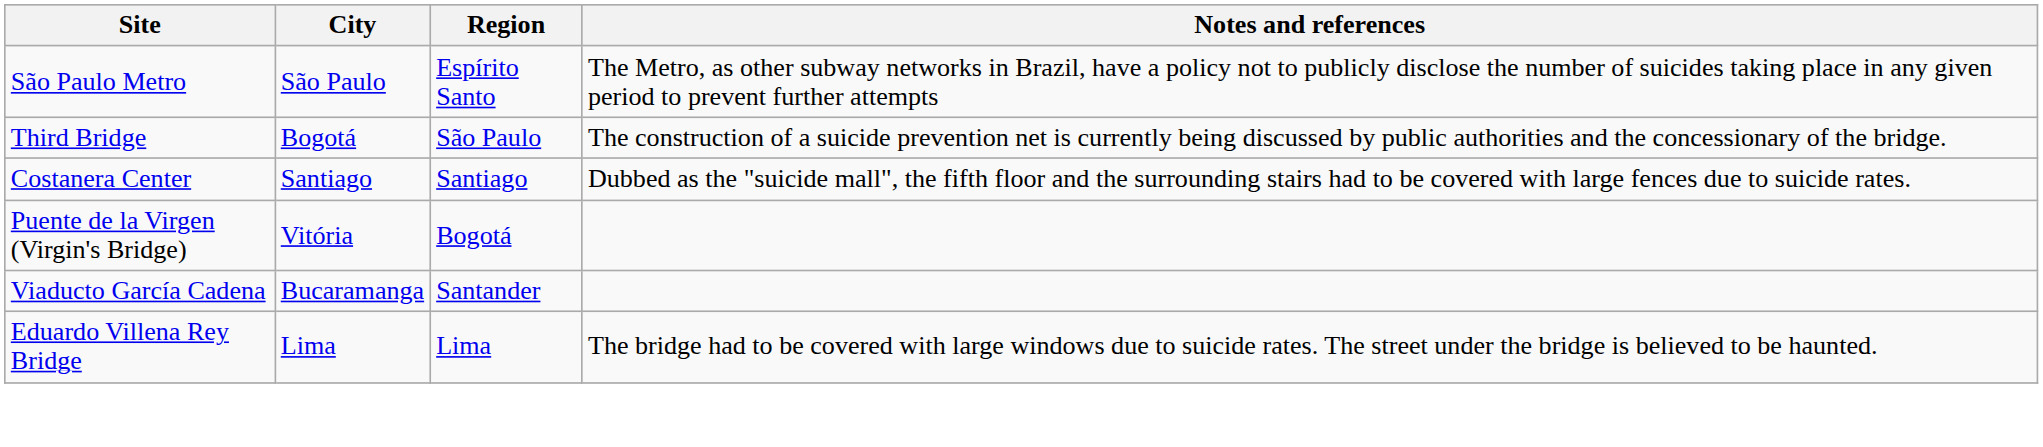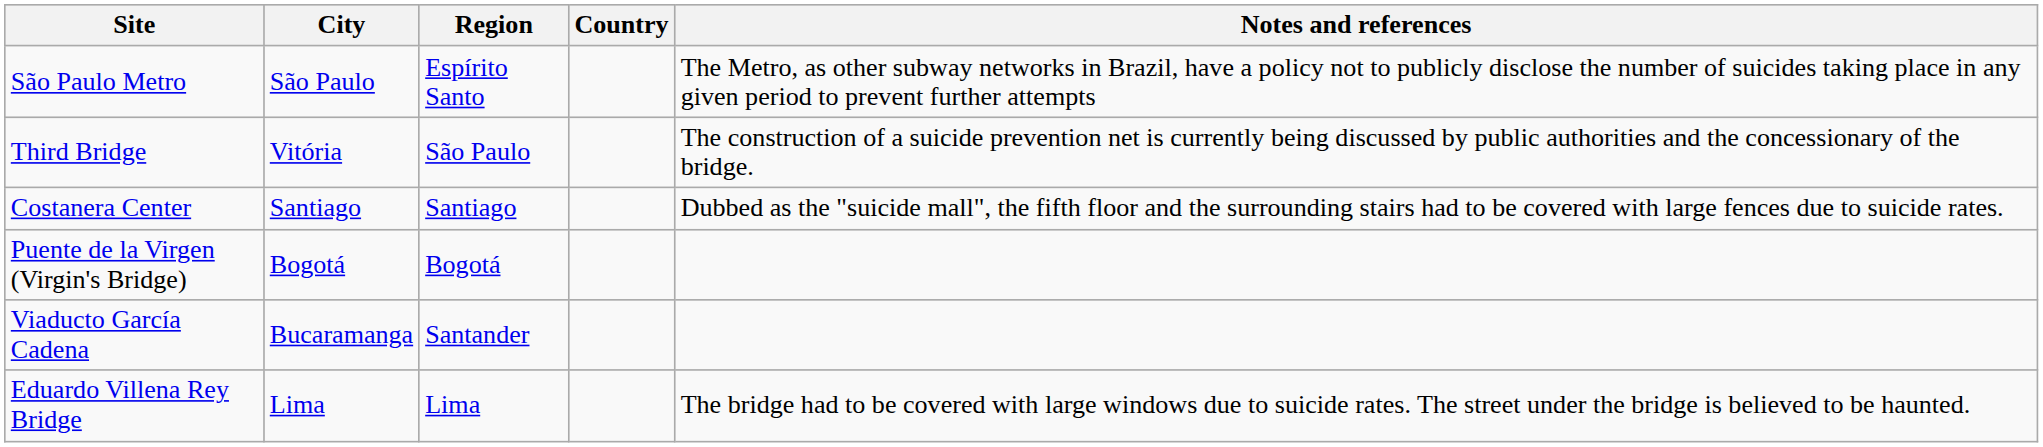 <table class="wikitable sortable">
 <tr>
 <th>Site</th>
 <th>City</th>
 <th>Region</th>
+<th>Country</th>
 <th>Notes and references</th>
 </tr>
 <tr>
 <td><a href='#'>São Paulo Metro</a></td>
 <td><a href='#'>São Paulo</a></td>
 <td><a href='#'>Espírito Santo</a></td>
+<td></td>
 <td>The Metro, as other subway networks in Brazil, have a policy not to publicly disclose the number of suicides taking place in any given period to prevent further attempts</td>
 </tr>
 <tr>
 <td><a href='#'>Third Bridge</a></td>
-<td><a href='#'>Bogotá</a></td>
+<td><a href='#'>Vitória</a></td>
 <td><a href='#'>São Paulo</a></td>
+<td></td>
 <td>The construction of a suicide prevention net is currently being discussed by public authorities and the concessionary of the bridge.</td>
 </tr>
 <tr>
 <td><a href='#'>Costanera Center</a></td>
 <td><a href='#'>Santiago</a></td>
 <td><a href='#'>Santiago</a></td>
+<td></td>
 <td>Dubbed as the "suicide mall", the fifth floor and the surrounding stairs had to be covered with large fences due to suicide rates.</td>
 </tr>
 <tr>
 <td><a href='#'>Puente de la Virgen</a><br>(Virgin's Bridge)</td>
-<td><a href='#'>Vitória</a></td>
 <td><a href='#'>Bogotá</a></td>
+<td><a href='#'>Bogotá</a></td>
+<td></td>
 <td></td>
 </tr>
 <tr>
 <td><a href='#'>Viaducto García Cadena</a></td>
 <td><a href='#'>Bucaramanga</a></td>
 <td><a href='#'>Santander</a></td>
 <td></td>
+<td></td>
 </tr>
 <tr>
 <td><a href='#'>Eduardo Villena Rey Bridge</a></td>
 <td><a href='#'>Lima</a></td>
 <td><a href='#'>Lima</a></td>
+<td></td>
 <td>The bridge had to be covered with large windows due to suicide rates. The street under the bridge is believed to be haunted.</td>
 </tr>
 </table>
